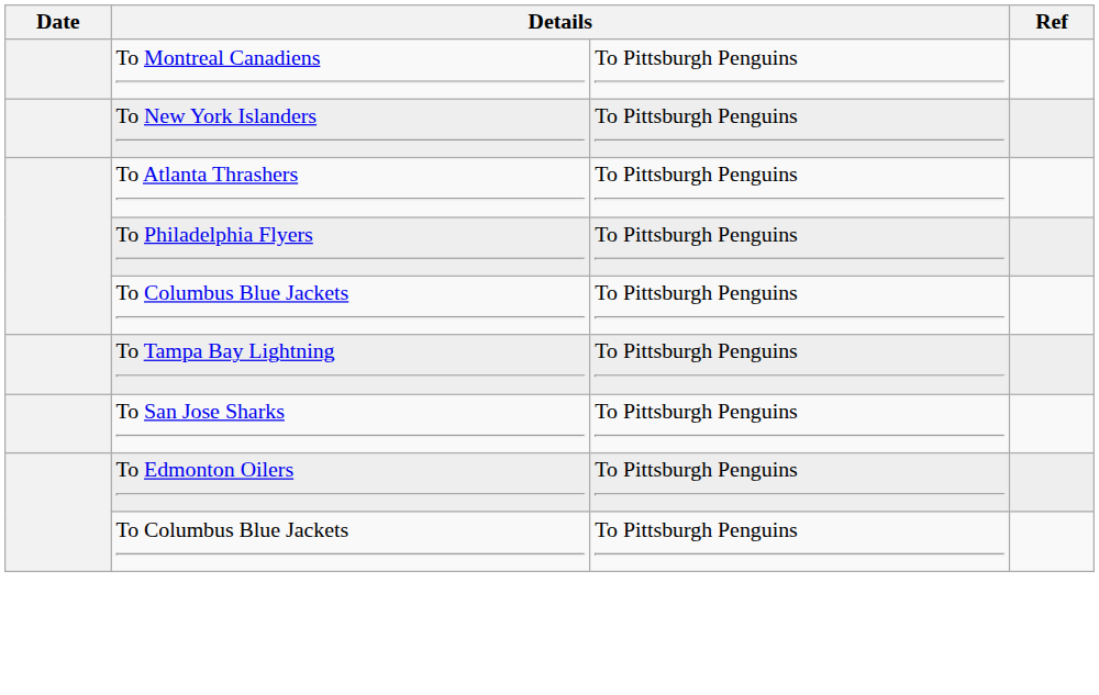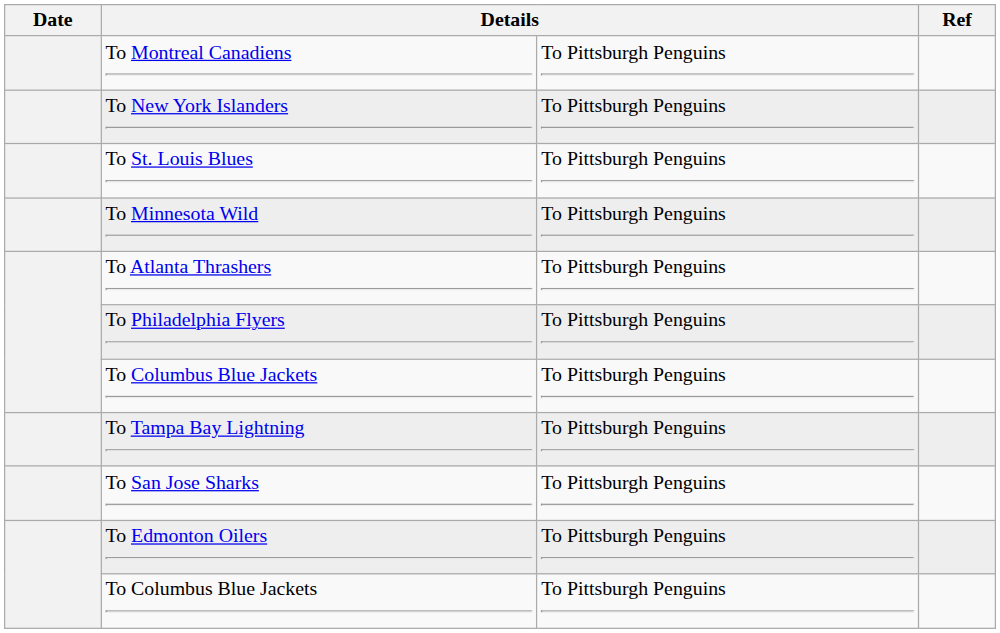 <table class="wikitable plainrowheaders" style="width: 50em;">
 <tr>
 <th scope="col">Date</th>
 <th scope="col" colspan="2">Details</th>
 <th scope="col">Ref</th>
 </tr>
 <tr>
 <th scope="row"></th>
 <td valign="top">To <a href='#'>Montreal Canadiens</a> <hr> </td>
 <td valign="top">To Pittsburgh Penguins <hr> </td>
 <td></td>
 </tr>
 <tr bgcolor="#eeeeee">
 <th scope="row"></th>
 <td valign="top">To <a href='#'>New York Islanders</a> <hr> </td>
+<td valign="top">To Pittsburgh Penguins <hr> </td>
+<td></td>
+</tr>
+<tr>
+<th scope="row"></th>
+<td valign="top">To <a href='#'>St. Louis Blues</a> <hr> </td>
+<td valign="top">To Pittsburgh Penguins <hr> </td>
+<td></td>
+</tr>
+<tr bgcolor="eeeeee">
+<th scope="row"></th>
+<td valign="top">To <a href='#'>Minnesota Wild</a> <hr> </td>
 <td valign="top">To Pittsburgh Penguins <hr> </td>
 <td></td>
 </tr>
 <tr>
 <th scope="row" rowspan=3></th>
 <td valign="top">To <a href='#'>Atlanta Thrashers</a> <hr> </td>
 <td valign="top">To Pittsburgh Penguins <hr> </td>
 <td></td>
 </tr>
 <tr bgcolor="eeeeee">
 <td valign="top">To <a href='#'>Philadelphia Flyers</a> <hr> </td>
 <td valign="top">To Pittsburgh Penguins <hr> </td>
 <td></td>
 </tr>
 <tr>
 <td valign="top">To <a href='#'>Columbus Blue Jackets</a> <hr> </td>
 <td valign="top">To Pittsburgh Penguins <hr> </td>
 <td></td>
 </tr>
 <tr bgcolor="eeeeee">
 <th scope="row"></th>
 <td valign="top">To <a href='#'>Tampa Bay Lightning</a> <hr> </td>
 <td valign="top">To Pittsburgh Penguins <hr> </td>
 <td></td>
 </tr>
 <tr>
 <th scope="row"></th>
 <td valign="top">To <a href='#'>San Jose Sharks</a> <hr> </td>
 <td valign="top">To Pittsburgh Penguins <hr> </td>
 <td></td>
 </tr>
 <tr bgcolor="eeeeee">
 <th scope="row" rowspan=2></th>
 <td valign="top">To <a href='#'>Edmonton Oilers</a> <hr> </td>
 <td valign="top">To Pittsburgh Penguins <hr> </td>
 <td></td>
 </tr>
 <tr>
 <td valign="top">To Columbus Blue Jackets <hr></td>
 <td valign="top">To Pittsburgh Penguins <hr> </td>
 <td></td>
 </tr>
 </table>
